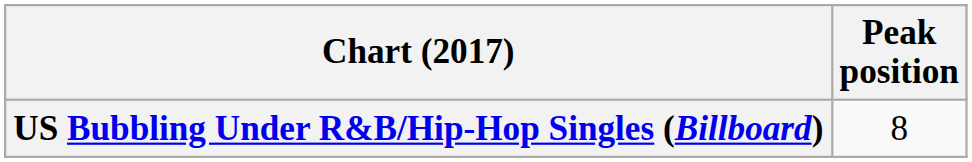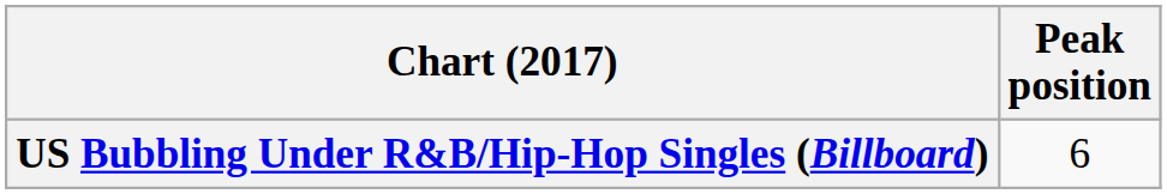 <table class="wikitable sortable plainrowheaders" style="text-align:center">
 <tr>
 <th>Chart (2017)</th>
 <th>Peak<br>position</th>
 </tr>
 <tr>
 <th scope="row">US <a href='#'>Bubbling Under R&B/Hip-Hop Singles</a> (<em><a href='#'>Billboard</a></em>)</th>
-<td>8</td>
+<td>6</td>
 </tr>
 </table>
